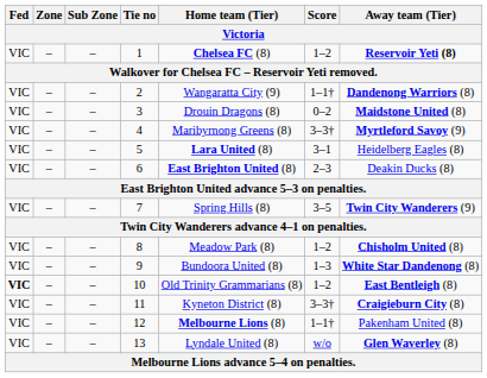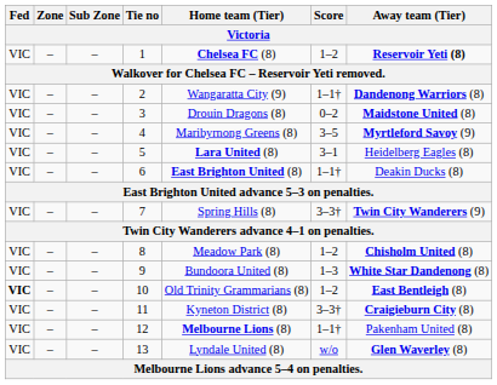 <table class="wikitable" style="text-align:center">
 <tr>
 <th>Fed</th>
 <th>Zone</th>
 <th>Sub Zone</th>
 <th>Tie no</th>
 <th>Home team (Tier)</th>
 <th>Score</th>
 <th>Away team (Tier)</th>
 </tr>
 <tr>
 <th colspan=7><a href='#'>Victoria</a></th>
 </tr>
 <tr>
 <td>VIC</td>
 <td>–</td>
 <td>–</td>
 <td>1</td>
 <td><strong><a href='#'>Chelsea FC</a></strong> (8)</td>
 <td>1–2</td>
 <td><strong><a href='#'>Reservoir Yeti</a> (8)</strong></td>
 </tr>
 <tr>
 <th colspan=7>Walkover for Chelsea FC – Reservoir Yeti removed.</th>
 </tr>
 <tr>
 <td>VIC</td>
 <td>–</td>
 <td>–</td>
 <td>2</td>
 <td><a href='#'>Wangaratta City</a> (9)</td>
 <td>1–1†</td>
 <td><strong><a href='#'>Dandenong Warriors</a></strong> (8)</td>
 </tr>
 <tr>
 <td>VIC</td>
 <td>–</td>
 <td>–</td>
 <td>3</td>
 <td><a href='#'>Drouin Dragons</a> (8)</td>
 <td>0–2</td>
 <td><strong><a href='#'>Maidstone United</a></strong> (8)</td>
 </tr>
 <tr>
 <td>VIC</td>
 <td>–</td>
 <td>–</td>
 <td>4</td>
 <td><a href='#'>Maribyrnong Greens</a> (8)</td>
-<td>3–3†</td>
+<td>3–5</td>
 <td><strong><a href='#'>Myrtleford Savoy</a></strong> (9)</td>
 </tr>
 <tr>
 <td>VIC</td>
 <td>–</td>
 <td>–</td>
 <td>5</td>
 <td><strong><a href='#'>Lara United</a></strong> (8)</td>
 <td>3–1</td>
 <td><a href='#'>Heidelberg Eagles</a> (8)</td>
 </tr>
 <tr>
 <td>VIC</td>
 <td>–</td>
 <td>–</td>
 <td>6</td>
 <td><strong><a href='#'>East Brighton United</a></strong> (8)</td>
-<td>2–3</td>
+<td>1–1†</td>
 <td><a href='#'>Deakin Ducks</a> (8)</td>
 </tr>
 <tr>
 <th colspan=7>East Brighton United advance 5–3 on penalties.</th>
 </tr>
 <tr>
 <td>VIC</td>
 <td>–</td>
 <td>–</td>
 <td>7</td>
 <td><a href='#'>Spring Hills</a> (8)</td>
-<td>3–5</td>
+<td>3–3†</td>
 <td><strong><a href='#'>Twin City Wanderers</a></strong> (9)</td>
 </tr>
 <tr>
 <th colspan=7>Twin City Wanderers advance 4–1 on penalties.</th>
 </tr>
 <tr>
 <td>VIC</td>
 <td>–</td>
 <td>–</td>
 <td>8</td>
 <td><a href='#'>Meadow Park</a> (8)</td>
 <td>1–2</td>
 <td><strong><a href='#'>Chisholm United</a></strong> (8)</td>
 </tr>
 <tr>
 <td>VIC</td>
 <td>–</td>
 <td>–</td>
 <td>9</td>
 <td><a href='#'>Bundoora United</a> (8)</td>
 <td>1–3</td>
 <td><strong><a href='#'>White Star Dandenong</a></strong> (8)</td>
 </tr>
 <tr>
 <td><strong>VIC</strong></td>
 <td>–</td>
 <td>–</td>
 <td>10</td>
 <td><a href='#'>Old Trinity Grammarians</a> (8)</td>
 <td>1–2</td>
 <td><strong><a href='#'>East Bentleigh</a></strong> (8)</td>
 </tr>
 <tr>
 <td>VIC</td>
 <td>–</td>
 <td>–</td>
 <td>11</td>
 <td><a href='#'>Kyneton District</a> (8)</td>
 <td>3–3†</td>
 <td><strong><a href='#'>Craigieburn City</a></strong> (8)</td>
 </tr>
 <tr>
 <td>VIC</td>
 <td>–</td>
 <td>–</td>
 <td>12</td>
 <td><strong><a href='#'>Melbourne Lions</a></strong> (8)</td>
 <td>1–1†</td>
 <td><a href='#'>Pakenham United</a> (8)</td>
 </tr>
 <tr>
 <td>VIC</td>
 <td>–</td>
 <td>–</td>
 <td>13</td>
 <td><a href='#'>Lyndale United</a> (8)</td>
 <td><a href='#'>w/o</a></td>
 <td><strong><a href='#'>Glen Waverley</a></strong> (8)</td>
 </tr>
 <tr>
 <th colspan=7>Melbourne Lions advance 5–4 on penalties.</th>
 </tr>
 </table>
